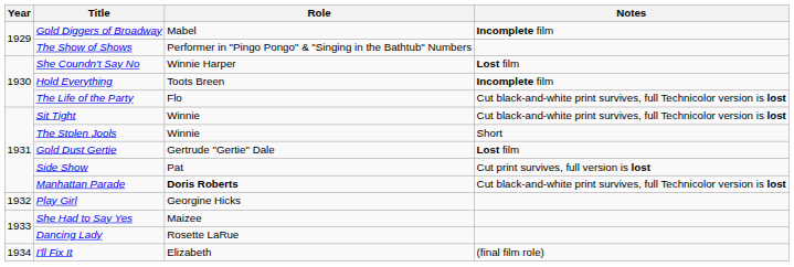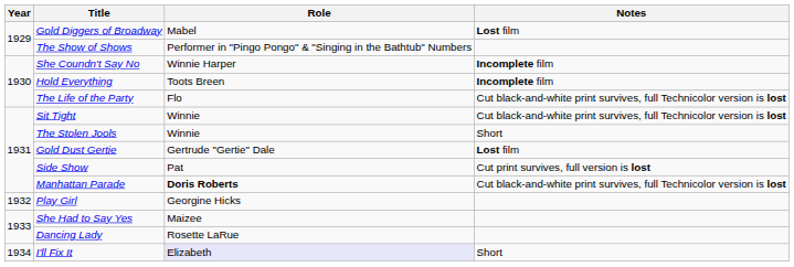 <table class="wikitable">
 <tr>
 <th>Year</th>
 <th>Title</th>
 <th>Role</th>
 <th>Notes</th>
 </tr>
 <tr>
 <td rowspan=2>1929</td>
 <td><em><a href='#'>Gold Diggers of Broadway</a></em></td>
 <td>Mabel</td>
-<td><strong>Incomplete</strong> film</td>
+<td><strong>Lost</strong> film</td>
 </tr>
 <tr>
 <td><em><a href='#'>The Show of Shows</a></em></td>
 <td>Performer in "Pingo Pongo" & "Singing in the Bathtub" Numbers</td>
 <td></td>
 </tr>
 <tr>
 <td rowspan=3>1930</td>
 <td><em><a href='#'>She Coundn't Say No</a></em></td>
 <td>Winnie Harper</td>
-<td><strong>Lost</strong> film</td>
+<td><strong>Incomplete</strong> film</td>
 </tr>
 <tr>
 <td><em><a href='#'>Hold Everything</a></em></td>
 <td>Toots Breen</td>
 <td><strong>Incomplete</strong> film</td>
 </tr>
 <tr>
 <td><em><a href='#'>The Life of the Party</a></em></td>
 <td>Flo</td>
 <td>Cut black-and-white print survives, full Technicolor version is <strong>lost</strong></td>
 </tr>
 <tr>
 <td rowspan=5>1931</td>
 <td><em><a href='#'>Sit Tight</a></em></td>
 <td>Winnie</td>
 <td>Cut black-and-white print survives, full Technicolor version is <strong>lost</strong></td>
 </tr>
 <tr>
 <td><em><a href='#'>The Stolen Jools</a></em></td>
 <td>Winnie</td>
 <td>Short</td>
 </tr>
 <tr>
 <td><em><a href='#'>Gold Dust Gertie</a></em></td>
 <td>Gertrude "Gertie" Dale</td>
 <td><strong>Lost</strong> film</td>
 </tr>
 <tr>
 <td><em><a href='#'>Side Show</a></em></td>
 <td>Pat</td>
 <td>Cut print survives, full version is <strong>lost</strong></td>
 </tr>
 <tr>
 <td><em><a href='#'>Manhattan Parade</a></em></td>
 <td><strong>Doris Roberts</strong></td>
 <td>Cut black-and-white print survives, full Technicolor version is <strong>lost</strong></td>
 </tr>
 <tr>
 <td>1932</td>
 <td><em><a href='#'>Play Girl</a></em></td>
 <td>Georgine Hicks</td>
 <td></td>
 </tr>
 <tr>
 <td rowspan=2>1933</td>
 <td><em><a href='#'>She Had to Say Yes</a></em></td>
 <td>Maizee</td>
 <td></td>
 </tr>
 <tr>
 <td><em><a href='#'>Dancing Lady</a></em></td>
 <td>Rosette LaRue</td>
 <td></td>
 </tr>
 <tr>
 <td>1934</td>
 <td><em><a href='#'>I'll Fix It</a></em></td>
-<td>Elizabeth</td>
-<td>(final film role)</td>
+<td style="background: lavender;">Elizabeth</td>
+<td>Short</td>
 </tr>
 </table>
